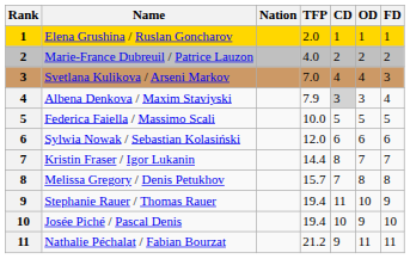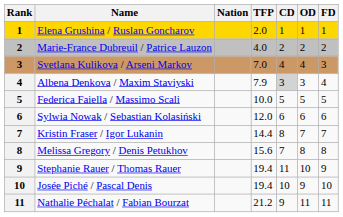 <table class="wikitable">
 <tr>
 <th>Rank</th>
 <th>Name</th>
 <th>Nation</th>
 <th>TFP</th>
 <th>CD</th>
 <th>OD</th>
 <th>FD</th>
 </tr>
 <tr bgcolor="gold">
 <td align="center"><strong>1</strong></td>
 <td><a href='#'>Elena Grushina</a> / <a href='#'>Ruslan Goncharov</a></td>
 <td></td>
 <td>2.0</td>
 <td>1</td>
 <td>1</td>
 <td>1</td>
 </tr>
 <tr bgcolor="silver">
 <td align="center"><strong>2</strong></td>
 <td><a href='#'>Marie-France Dubreuil</a> / <a href='#'>Patrice Lauzon</a></td>
 <td></td>
 <td>4.0</td>
 <td>2</td>
 <td>2</td>
 <td>2</td>
 </tr>
 <tr bgcolor="cc9966">
 <td align="center"><strong>3</strong></td>
 <td><a href='#'>Svetlana Kulikova</a> / <a href='#'>Arseni Markov</a></td>
 <td></td>
 <td>7.0</td>
 <td>4</td>
 <td>4</td>
 <td>3</td>
 </tr>
 <tr>
 <th>4</th>
 <td><a href='#'>Albena Denkova</a> / <a href='#'>Maxim Staviyski</a></td>
 <td></td>
 <td>7.9</td>
 <td style="background: lightgrey;">3</td>
 <td>3</td>
 <td>4</td>
 </tr>
 <tr>
 <th>5</th>
 <td><a href='#'>Federica Faiella</a> / <a href='#'>Massimo Scali</a></td>
 <td></td>
 <td>10.0</td>
 <td>5</td>
 <td>5</td>
 <td>5</td>
 </tr>
 <tr>
 <th>6</th>
 <td><a href='#'>Sylwia Nowak</a> / <a href='#'>Sebastian Kolasiński</a></td>
 <td></td>
 <td>12.0</td>
 <td>6</td>
 <td>6</td>
 <td>6</td>
 </tr>
 <tr>
 <th>7</th>
 <td><a href='#'>Kristin Fraser</a> / <a href='#'>Igor Lukanin</a></td>
 <td></td>
 <td>14.4</td>
 <td>8</td>
 <td>7</td>
 <td>7</td>
 </tr>
 <tr>
 <th>8</th>
 <td><a href='#'>Melissa Gregory</a> / <a href='#'>Denis Petukhov</a></td>
 <td></td>
-<td>15.7</td>
+<td>15.6</td>
 <td>7</td>
 <td>8</td>
 <td>8</td>
 </tr>
 <tr>
 <th>9</th>
 <td><a href='#'>Stephanie Rauer</a> / <a href='#'>Thomas Rauer</a></td>
 <td></td>
 <td>19.4</td>
 <td>11</td>
 <td>10</td>
 <td>9</td>
 </tr>
 <tr>
 <th>10</th>
 <td><a href='#'>Josée Piché</a> / <a href='#'>Pascal Denis</a></td>
 <td></td>
 <td>19.4</td>
 <td>10</td>
 <td>9</td>
 <td>10</td>
 </tr>
 <tr>
 <th>11</th>
 <td><a href='#'>Nathalie Péchalat</a> / <a href='#'>Fabian Bourzat</a></td>
 <td></td>
 <td>21.2</td>
 <td>9</td>
 <td>11</td>
 <td>11</td>
 </tr>
 </table>
